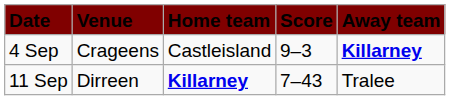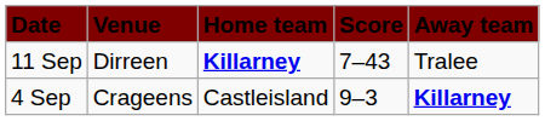 <table class="wikitable" style=" float:left; margin:0.5em auto; font-size:95%">
 <tr bgcolor="#800000">
 <td><strong>Date</strong></td>
 <td><strong>Venue</strong></td>
 <td><strong>Home team</strong></td>
 <td><strong>Score</strong></td>
 <td><strong>Away team</strong></td>
 </tr>
 <tr>
+<td>11 Sep</td>
+<td>Dirreen</td>
+<td><strong><a href='#'>Killarney</a></strong></td>
+<td>7–43</td>
+<td>Tralee</td>
+</tr>
+<tr>
 <td>4 Sep</td>
 <td>Crageens</td>
 <td>Castleisland</td>
 <td>9–3</td>
 <td><strong><a href='#'>Killarney</a></strong></td>
 </tr>
-<tr>
-<td>11 Sep</td>
-<td>Dirreen</td>
-<td><strong><a href='#'>Killarney</a></strong></td>
-<td>7–43</td>
-<td>Tralee</td>
-</tr>
 </table>
